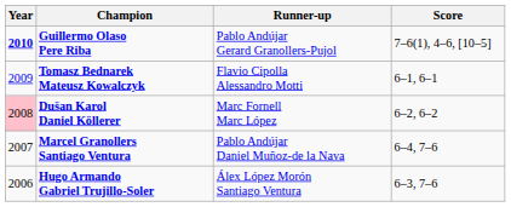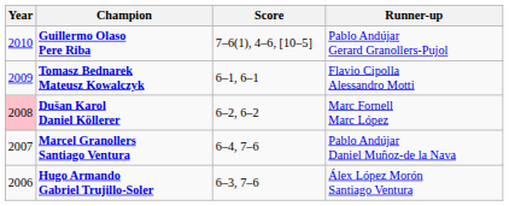 <table class="wikitable" style="font-size:90%">
 <tr>
 <th>Year</th>
 <th width="200">Champion</th>
+<th width="125">Score</th>
 <th width="200">Runner-up</th>
-<th width="125">Score</th>
 </tr>
 <tr>
-<td><strong><a href='#'>2010</a></strong></td>
+<td><a href='#'>2010</a></td>
 <td> <strong><a href='#'>Guillermo Olaso</a></strong> <br>  <strong><a href='#'>Pere Riba</a></strong></td>
+<td>7–6(1), 4–6, [10–5]</td>
 <td> <a href='#'>Pablo Andújar</a> <br>  <a href='#'>Gerard Granollers-Pujol</a></td>
-<td>7–6(1), 4–6, [10–5]</td>
 </tr>
 <tr>
 <td><a href='#'>2009</a></td>
 <td> <strong><a href='#'>Tomasz Bednarek</a></strong> <br>  <strong><a href='#'>Mateusz Kowalczyk</a></strong></td>
+<td>6–1, 6–1</td>
 <td> <a href='#'>Flavio Cipolla</a> <br>  <a href='#'>Alessandro Motti</a></td>
-<td>6–1, 6–1</td>
 </tr>
 <tr>
 <td style="background: pink;">2008</td>
 <td> <strong><a href='#'>Dušan Karol</a></strong> <br>  <strong><a href='#'>Daniel Köllerer</a></strong></td>
+<td>6–2, 6–2</td>
 <td> <a href='#'>Marc Fornell</a> <br>  <a href='#'>Marc López</a></td>
-<td>6–2, 6–2</td>
 </tr>
 <tr>
 <td>2007</td>
 <td> <strong><a href='#'>Marcel Granollers</a></strong> <br>  <strong><a href='#'>Santiago Ventura</a></strong></td>
+<td>6–4, 7–6</td>
 <td> <a href='#'>Pablo Andújar</a> <br>  <a href='#'>Daniel Muñoz-de la Nava</a></td>
-<td>6–4, 7–6</td>
 </tr>
 <tr>
 <td>2006</td>
 <td> <strong><a href='#'>Hugo Armando</a></strong> <br>  <strong><a href='#'>Gabriel Trujillo-Soler</a></strong></td>
+<td>6–3, 7–6</td>
 <td> <a href='#'>Álex López Morón</a> <br>  <a href='#'>Santiago Ventura</a></td>
-<td>6–3, 7–6</td>
 </tr>
 </table>
